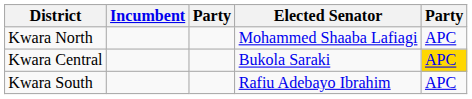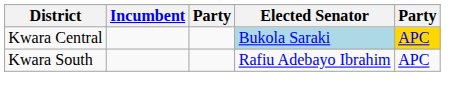 <table class="sortable wikitable" style="font-size:95%;line-height:14px;">
 <tr>
 <th class="unsortable">District</th>
 <th class="unsortable"><a href='#'>Incumbent</a></th>
 <th>Party</th>
 <th class="unsortable">Elected Senator</th>
 <th>Party</th>
 </tr>
 <tr>
-<td>Kwara North</td>
-<td></td>
-<td></td>
-<td><a href='#'>Mohammed Shaaba Lafiagi</a></td>
-<td><a href='#'>APC</a></td>
-</tr>
-<tr>
 <td>Kwara Central</td>
 <td></td>
 <td></td>
-<td><a href='#'>Bukola Saraki</a></td>
+<td style="background: lightblue;"><a href='#'>Bukola Saraki</a></td>
 <td style="background: gold;"><a href='#'>APC</a></td>
 </tr>
 <tr>
 <td>Kwara South</td>
 <td></td>
 <td></td>
 <td><a href='#'>Rafiu Adebayo Ibrahim</a></td>
 <td><a href='#'>APC</a></td>
 </tr>
 </table>
